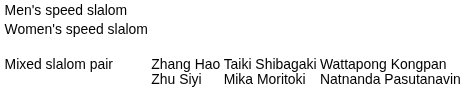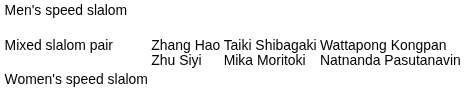 <table>
 <tr>
 <td>Men's speed slalom<br></td>
-<td></td>
-<td></td>
-<td></td>
-</tr>
-<tr>
-<td>Women's speed slalom<br></td>
 <td></td>
 <td></td>
 <td></td>
 </tr>
 <tr>
 <td>Mixed slalom pair<br></td>
 <td><br>Zhang Hao<br>Zhu Siyi</td>
 <td><br>Taiki Shibagaki<br>Mika Moritoki</td>
 <td><br>Wattapong Kongpan<br>Natnanda Pasutanavin</td>
 </tr>
+<tr>
+<td>Women's speed slalom<br></td>
+<td></td>
+<td></td>
+<td></td>
+</tr>
 </table>
